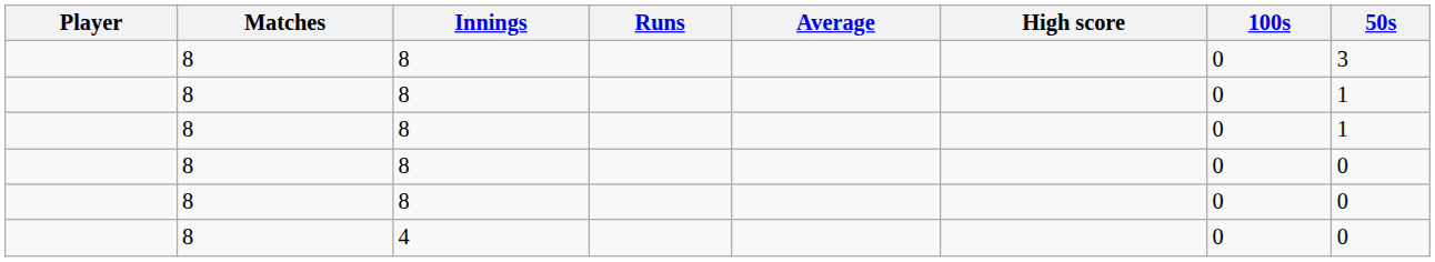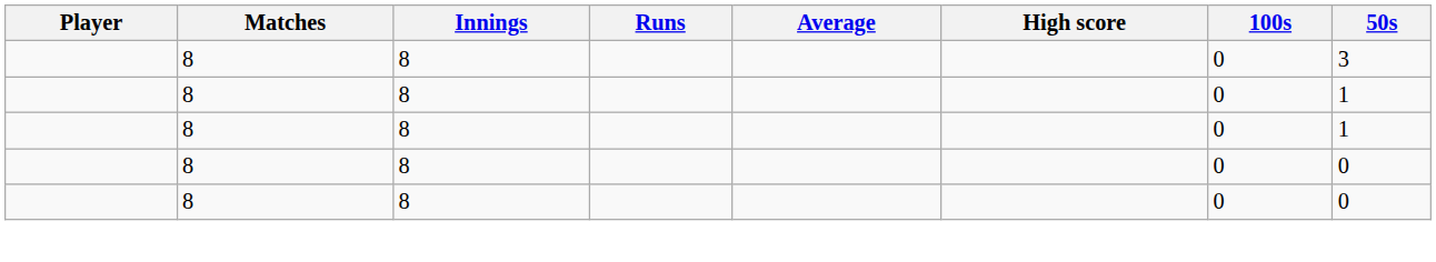 <table class="wikitable sortable" style="width:80%;">
 <tr>
 <th>Player</th>
 <th>Matches</th>
 <th><a href='#'>Innings</a></th>
 <th><a href='#'>Runs</a></th>
 <th><a href='#'>Average</a></th>
 <th>High score</th>
 <th><a href='#'>100s</a></th>
 <th><a href='#'>50s</a></th>
 </tr>
 <tr>
 <td></td>
 <td>8</td>
 <td>8</td>
 <td></td>
 <td></td>
 <td></td>
 <td>0</td>
 <td>3</td>
 </tr>
 <tr>
 <td></td>
 <td>8</td>
 <td>8</td>
 <td></td>
 <td></td>
 <td></td>
 <td>0</td>
 <td>1</td>
 </tr>
 <tr>
 <td></td>
 <td>8</td>
 <td>8</td>
 <td></td>
 <td></td>
 <td></td>
 <td>0</td>
 <td>1</td>
 </tr>
 <tr>
 <td></td>
 <td>8</td>
 <td>8</td>
 <td></td>
 <td></td>
 <td></td>
 <td>0</td>
 <td>0</td>
 </tr>
 <tr>
 <td></td>
 <td>8</td>
 <td>8</td>
 <td></td>
 <td></td>
 <td></td>
 <td>0</td>
 <td>0</td>
 </tr>
-<tr>
-<td></td>
-<td>8</td>
-<td>4</td>
-<td></td>
-<td></td>
-<td></td>
-<td>0</td>
-<td>0</td>
-</tr>
 </table>
